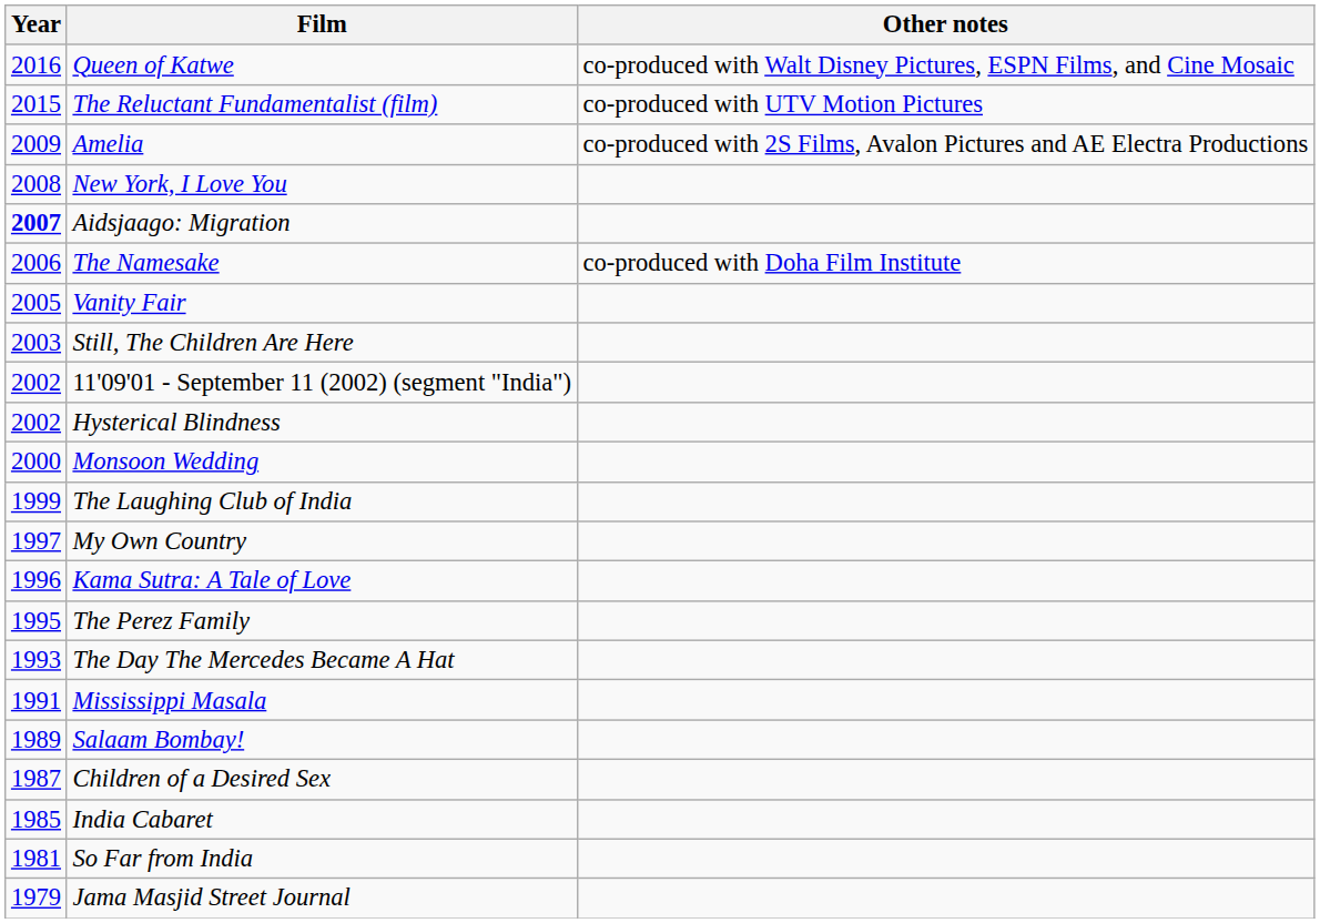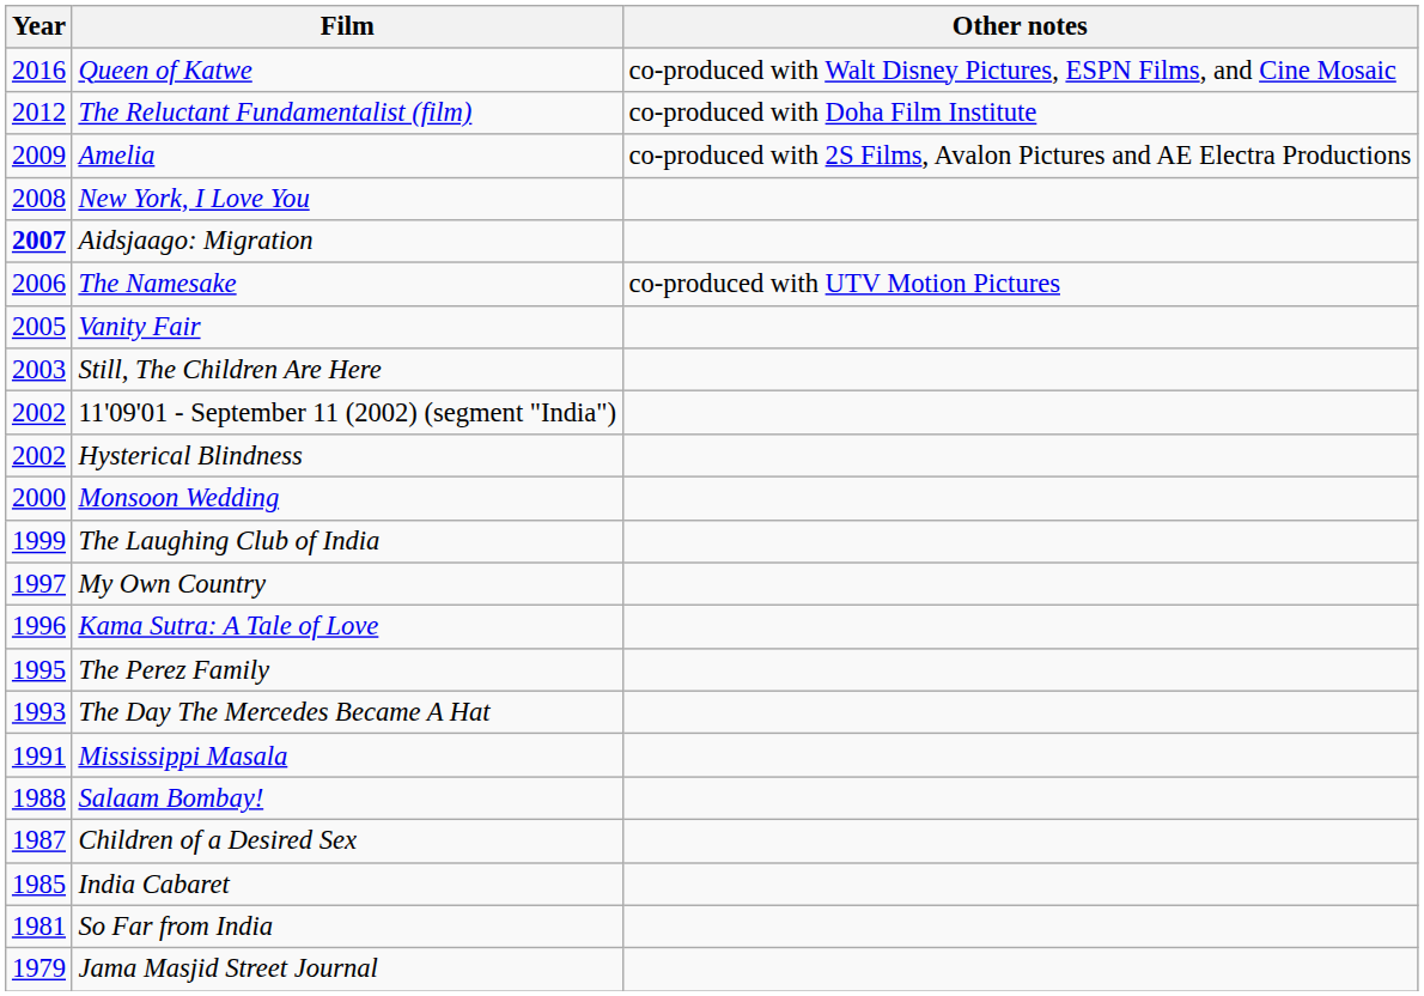 <table class="wikitable sortable">
 <tr>
 <th>Year</th>
 <th>Film</th>
 <th>Other notes</th>
 </tr>
 <tr>
 <td><a href='#'>2016</a></td>
 <td><em><a href='#'>Queen of Katwe</a></em></td>
 <td>co-produced with <a href='#'>Walt Disney Pictures</a>, <a href='#'>ESPN Films</a>, and <a href='#'>Cine Mosaic</a></td>
 </tr>
 <tr>
-<td><a href='#'>2015</a></td>
+<td><a href='#'>2012</a></td>
 <td><em><a href='#'>The Reluctant Fundamentalist (film)</a></em></td>
-<td>co-produced with <a href='#'>UTV Motion Pictures</a></td>
+<td>co-produced with <a href='#'>Doha Film Institute</a></td>
 </tr>
 <tr>
 <td><a href='#'>2009</a></td>
 <td><em><a href='#'>Amelia</a></em></td>
 <td>co-produced with <a href='#'>2S Films</a>, Avalon Pictures and AE Electra Productions</td>
 </tr>
 <tr>
 <td><a href='#'>2008</a></td>
 <td><em><a href='#'>New York, I Love You</a></em></td>
 <td></td>
 </tr>
 <tr>
 <td><strong><a href='#'>2007</a></strong></td>
 <td><em>Aidsjaago: Migration</em></td>
 <td></td>
 </tr>
 <tr>
 <td><a href='#'>2006</a></td>
 <td><em><a href='#'>The Namesake</a></em></td>
-<td>co-produced with <a href='#'>Doha Film Institute</a></td>
+<td>co-produced with <a href='#'>UTV Motion Pictures</a></td>
 </tr>
 <tr>
 <td><a href='#'>2005</a></td>
 <td><a href='#'><em>Vanity Fair</em></a></td>
 <td></td>
 </tr>
 <tr>
 <td><a href='#'>2003</a></td>
 <td><em>Still, The Children Are Here</em></td>
 <td></td>
 </tr>
 <tr>
 <td><a href='#'>2002</a></td>
 <td>11'09'01 - September 11 (2002) (segment "India")</td>
 <td></td>
 </tr>
 <tr>
 <td><a href='#'>2002</a></td>
 <td><em>Hysterical Blindness</em></td>
 <td></td>
 </tr>
 <tr>
 <td><a href='#'>2000</a></td>
 <td><em><a href='#'>Monsoon Wedding</a></em></td>
 <td></td>
 </tr>
 <tr>
 <td><a href='#'>1999</a></td>
 <td><em>The Laughing Club of India</em></td>
 <td></td>
 </tr>
 <tr>
 <td><a href='#'>1997</a></td>
 <td><em>My Own Country</em></td>
 <td></td>
 </tr>
 <tr>
 <td><a href='#'>1996</a></td>
 <td><em><a href='#'>Kama Sutra: A Tale of Love</a></em></td>
 <td></td>
 </tr>
 <tr>
 <td><a href='#'>1995</a></td>
 <td><em>The Perez Family</em></td>
 <td></td>
 </tr>
 <tr>
 <td><a href='#'>1993</a></td>
 <td><em>The Day The Mercedes Became A Hat</em></td>
 <td></td>
 </tr>
 <tr>
 <td><a href='#'>1991</a></td>
 <td><em><a href='#'>Mississippi Masala</a></em></td>
 <td></td>
 </tr>
 <tr>
-<td><a href='#'>1989</a></td>
+<td><a href='#'>1988</a></td>
 <td><em><a href='#'>Salaam Bombay!</a></em></td>
 <td></td>
 </tr>
 <tr>
 <td><a href='#'>1987</a></td>
 <td><em>Children of a Desired Sex</em></td>
 <td></td>
 </tr>
 <tr>
 <td><a href='#'>1985</a></td>
 <td><em>India Cabaret</em></td>
 <td></td>
 </tr>
 <tr>
 <td><a href='#'>1981</a></td>
 <td><em>So Far from India</em></td>
 <td></td>
 </tr>
 <tr>
 <td><a href='#'>1979</a></td>
 <td><em>Jama Masjid Street Journal</em></td>
 <td></td>
 </tr>
 </table>
